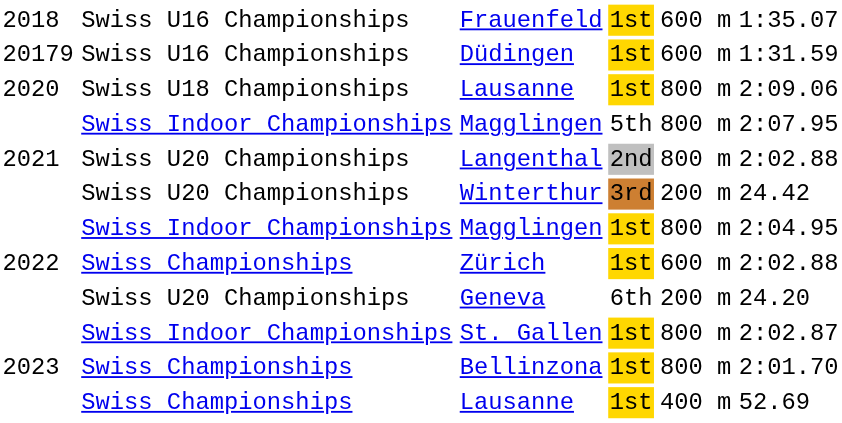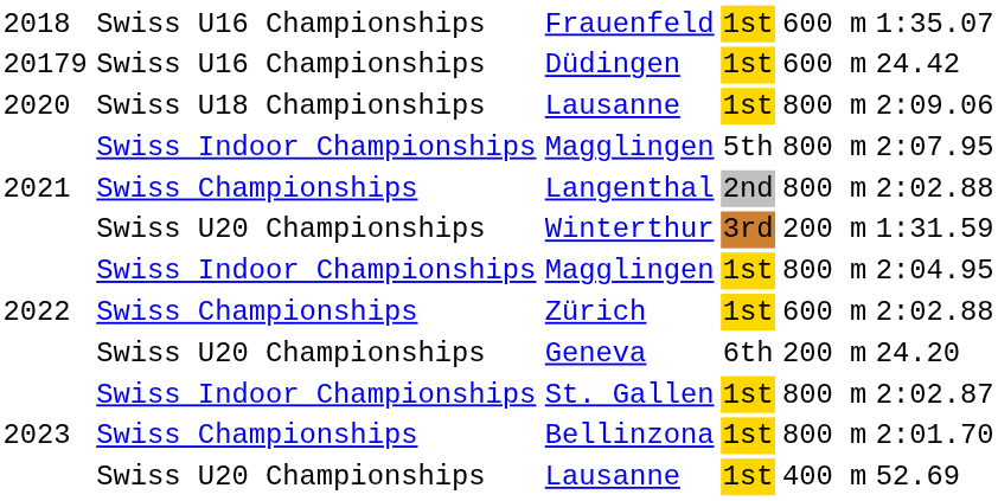 <table>
 <tr>
 <td>2018</td>
 <td>Swiss U16 Championships</td>
 <td><a href='#'>Frauenfeld</a></td>
 <td bgcolor=gold>1st</td>
 <td>600 m</td>
 <td>1:35.07</td>
 <td></td>
 </tr>
 <tr>
 <td>20179</td>
 <td>Swiss U16 Championships</td>
 <td><a href='#'>Düdingen</a></td>
 <td bgcolor=gold>1st</td>
 <td>600 m</td>
-<td>1:31.59</td>
+<td>24.42</td>
 <td></td>
 </tr>
 <tr>
 <td>2020</td>
 <td>Swiss U18 Championships</td>
 <td><a href='#'>Lausanne</a></td>
 <td bgcolor=gold>1st</td>
 <td>800 m</td>
 <td>2:09.06</td>
 <td></td>
 </tr>
 <tr>
 <td rowspan=3>2021</td>
 <td><a href='#'>Swiss Indoor Championships</a></td>
 <td><a href='#'>Magglingen</a></td>
 <td>5th</td>
 <td>800 m</td>
 <td>2:07.95</td>
 <td></td>
 </tr>
 <tr>
-<td>Swiss U20 Championships</td>
+<td><a href='#'>Swiss Championships</a></td>
 <td><a href='#'>Langenthal</a></td>
 <td bgcolor=silver>2nd</td>
 <td>800 m</td>
 <td>2:02.88</td>
 <td></td>
 </tr>
 <tr>
 <td>Swiss U20 Championships</td>
 <td><a href='#'>Winterthur</a></td>
 <td bgcolor=CD7F32>3rd</td>
 <td>200 m</td>
-<td>24.42</td>
+<td>1:31.59</td>
 <td></td>
 </tr>
 <tr>
 <td rowspan=3>2022</td>
 <td><a href='#'>Swiss Indoor Championships</a></td>
 <td><a href='#'>Magglingen</a></td>
 <td bgcolor=gold>1st</td>
 <td>800 m</td>
 <td>2:04.95</td>
 <td></td>
 </tr>
 <tr>
 <td><a href='#'>Swiss Championships</a></td>
 <td><a href='#'>Zürich</a></td>
 <td bgcolor=gold>1st</td>
 <td>600 m</td>
 <td>2:02.88</td>
 <td></td>
 </tr>
 <tr>
 <td>Swiss U20 Championships</td>
 <td><a href='#'>Geneva</a></td>
 <td>6th</td>
 <td>200 m</td>
 <td>24.20</td>
 <td></td>
 </tr>
 <tr>
 <td rowspan=3>2023</td>
 <td><a href='#'>Swiss Indoor Championships</a></td>
 <td><a href='#'>St. Gallen</a></td>
 <td bgcolor=gold>1st</td>
 <td>800 m</td>
 <td>2:02.87</td>
 <td></td>
 </tr>
 <tr>
 <td><a href='#'>Swiss Championships</a></td>
 <td><a href='#'>Bellinzona</a></td>
 <td bgcolor=gold>1st</td>
 <td>800 m</td>
 <td>2:01.70</td>
 <td></td>
 </tr>
 <tr>
-<td><a href='#'>Swiss Championships</a></td>
+<td>Swiss U20 Championships</td>
 <td><a href='#'>Lausanne</a></td>
 <td bgcolor=gold>1st</td>
 <td>400 m</td>
 <td>52.69</td>
 <td></td>
 </tr>
 <tr>
 </tr>
 </table>
